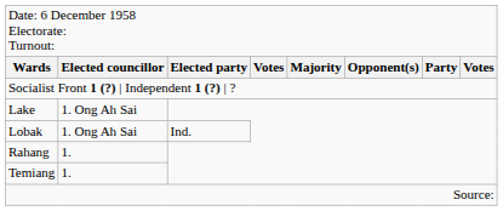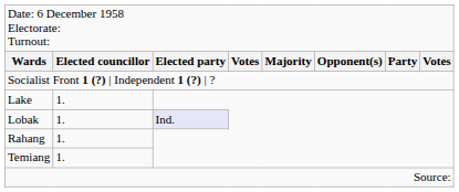 <table class=wikitable>
 <tr>
 <td colspan=8>Date: 6 December 1958<br>Electorate: <br>Turnout:</td>
 </tr>
 <tr>
 <th>Wards</th>
 <th>Elected councillor</th>
 <th>Elected party</th>
 <th>Votes</th>
 <th>Majority</th>
 <th>Opponent(s)</th>
 <th>Party</th>
 <th>Votes</th>
 </tr>
 <tr>
 <td colspan=8>Socialist Front <strong>1 (?)</strong> | Independent <strong>1 (?)</strong> | ? </td>
 </tr>
 <tr>
 <td>Lake</td>
-<td>1. Ong Ah Sai</td>
+<td>1.</td>
 </tr>
 <tr>
 <td>Lobak</td>
-<td>1. Ong Ah Sai</td>
-<td>Ind.</td>
+<td>1.</td>
+<td style="background: lavender;">Ind.</td>
 </tr>
 <tr>
 <td>Rahang</td>
 <td>1.</td>
 </tr>
 <tr>
 <td>Temiang</td>
 <td>1.</td>
 </tr>
 <tr>
 <td colspan="8" style="text-align:right;">Source: </td>
 </tr>
 </table>
